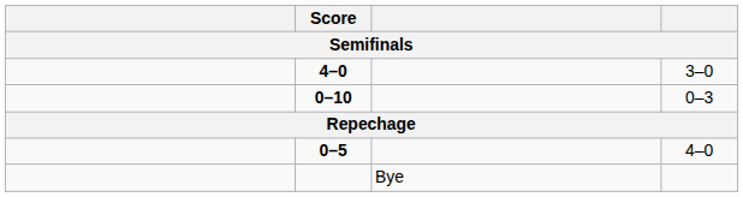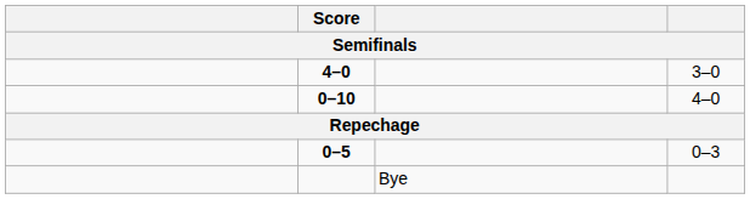 <table class="wikitable" style="text-align: left;">
 <tr>
 <th align="right" width="270"></th>
 <th width="65">Score</th>
 <th align="left" width="270"></th>
 <th width="65"></th>
 </tr>
 <tr>
 <th colspan=4>Semifinals</th>
 </tr>
 <tr>
 <td><strong></strong></td>
 <td align="center"><strong>4–0</strong></td>
 <td></td>
 <td align=center>3–0 <strong></strong></td>
 </tr>
 <tr>
 <td></td>
 <td align="center"><strong>0–10</strong></td>
 <td><strong></strong></td>
-<td align=center>0–3 <strong></strong></td>
+<td align=center>4–0 <strong></strong></td>
 </tr>
 <tr>
 <th colspan=4>Repechage</th>
 </tr>
 <tr>
 <td></td>
 <td align="center"><strong>0–5</strong></td>
 <td><strong></strong></td>
-<td align=center>4–0 <strong></strong></td>
+<td align=center>0–3 <strong></strong></td>
 </tr>
 <tr>
 <td><strong></strong></td>
 <td></td>
 <td>Bye</td>
 <td></td>
 </tr>
 </table>
